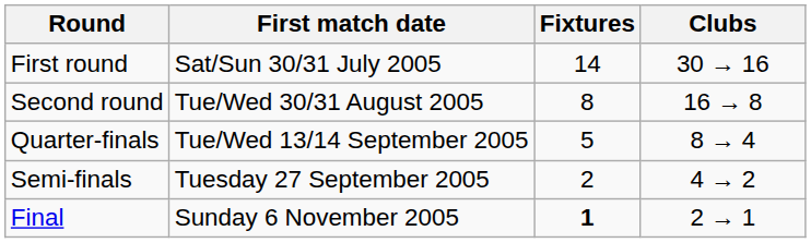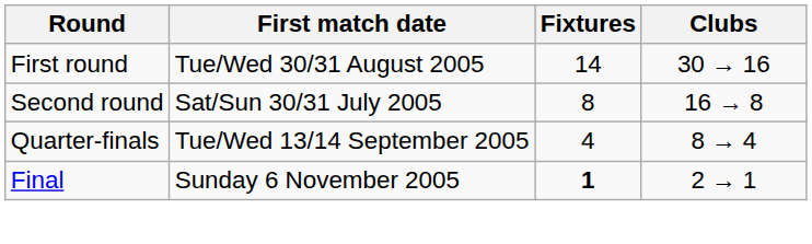 <table class="wikitable">
 <tr>
 <th>Round</th>
 <th>First match date</th>
 <th>Fixtures</th>
 <th width=100>Clubs</th>
 </tr>
 <tr align=center>
 <td align=left>First round</td>
-<td align=left>Sat/Sun 30/31 July 2005</td>
+<td align=left>Tue/Wed 30/31 August 2005</td>
 <td>14</td>
 <td>30 → 16</td>
 </tr>
 <tr align=center>
 <td align=left>Second round</td>
-<td align=left>Tue/Wed 30/31 August 2005</td>
+<td align=left>Sat/Sun 30/31 July 2005</td>
 <td>8</td>
 <td>16 → 8</td>
 </tr>
 <tr align=center>
 <td align=left>Quarter-finals</td>
 <td align=left>Tue/Wed 13/14 September 2005</td>
-<td>5</td>
+<td>4</td>
 <td>8 → 4</td>
-</tr>
-<tr align=center>
-<td align=left>Semi-finals</td>
-<td align=left>Tuesday 27 September 2005</td>
-<td>2</td>
-<td>4 → 2</td>
 </tr>
 <tr align=center>
 <td align=left><a href='#'>Final</a></td>
 <td align=left>Sunday 6 November 2005</td>
 <td><strong>1</strong></td>
 <td>2 → 1</td>
 </tr>
 </table>
